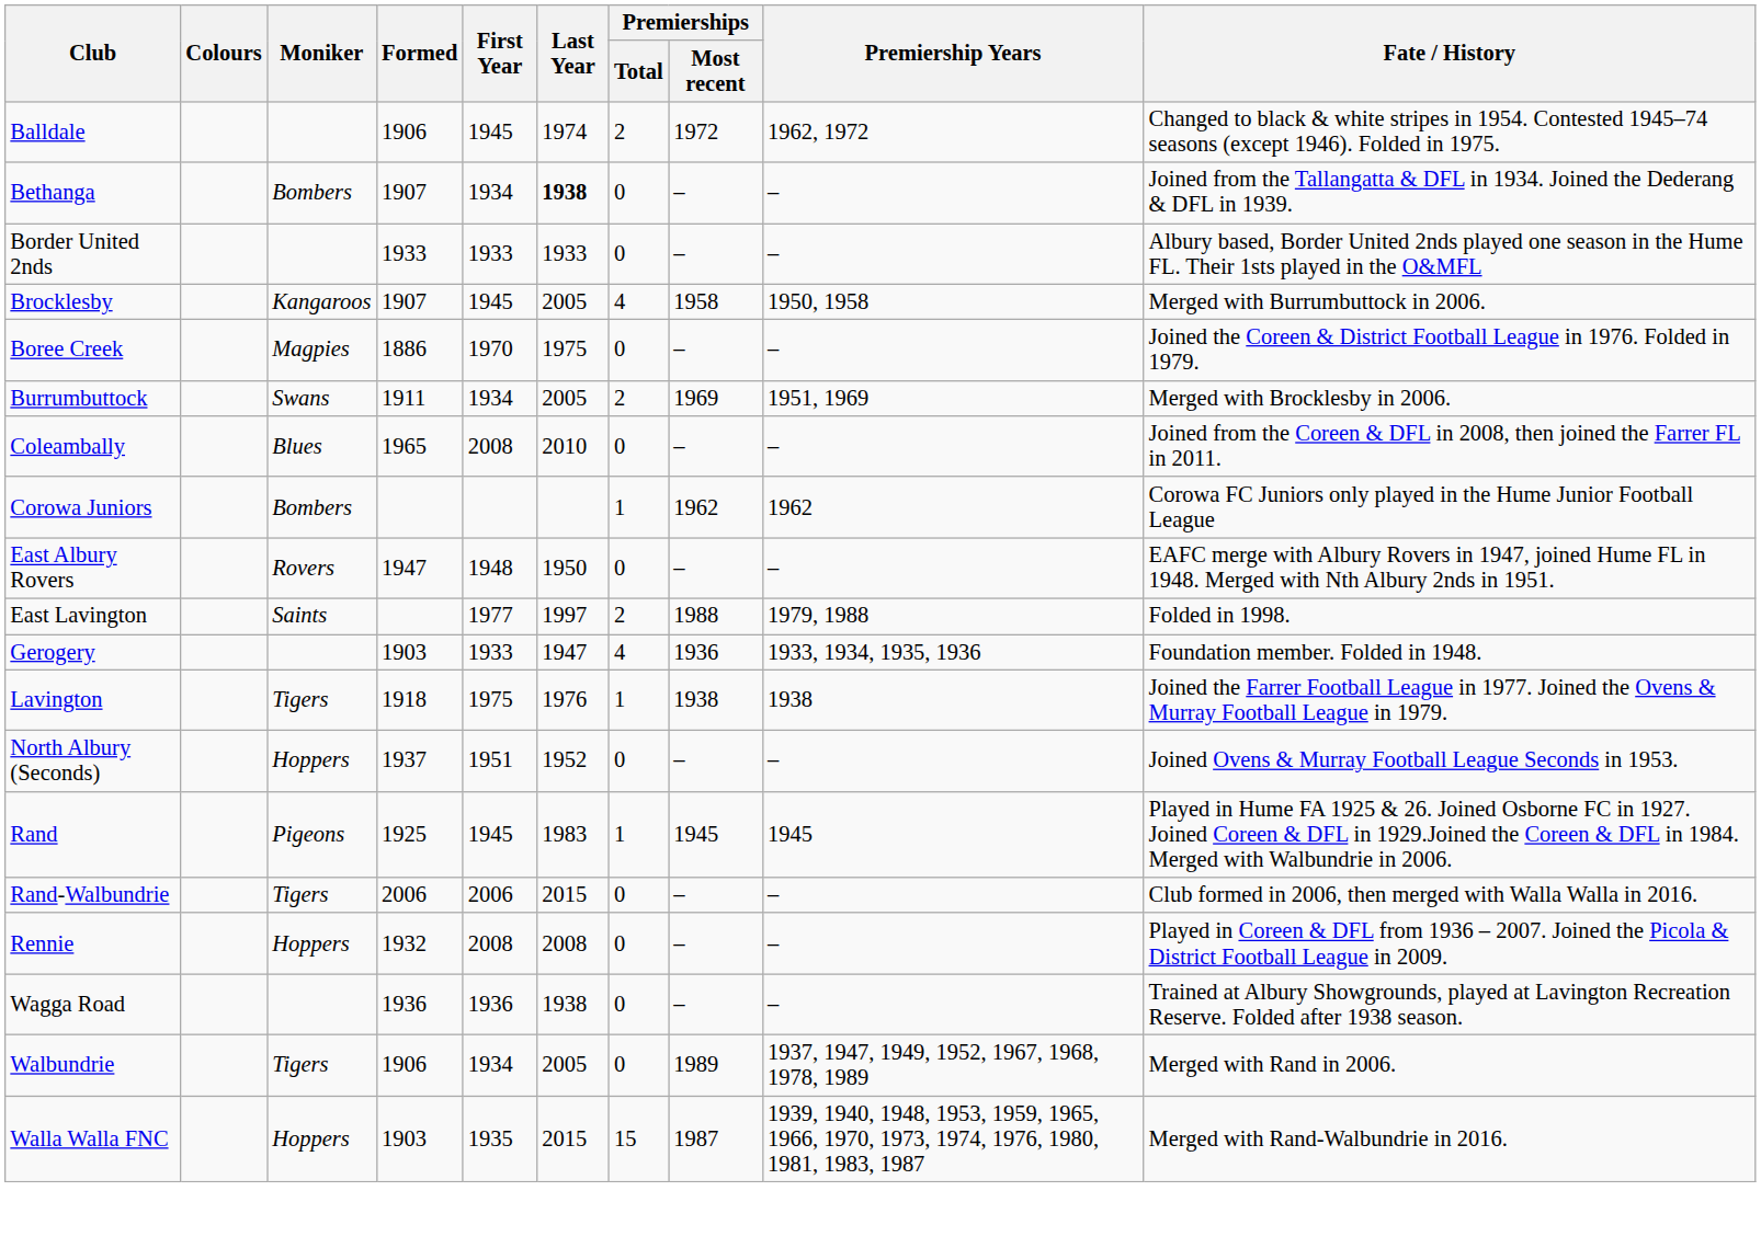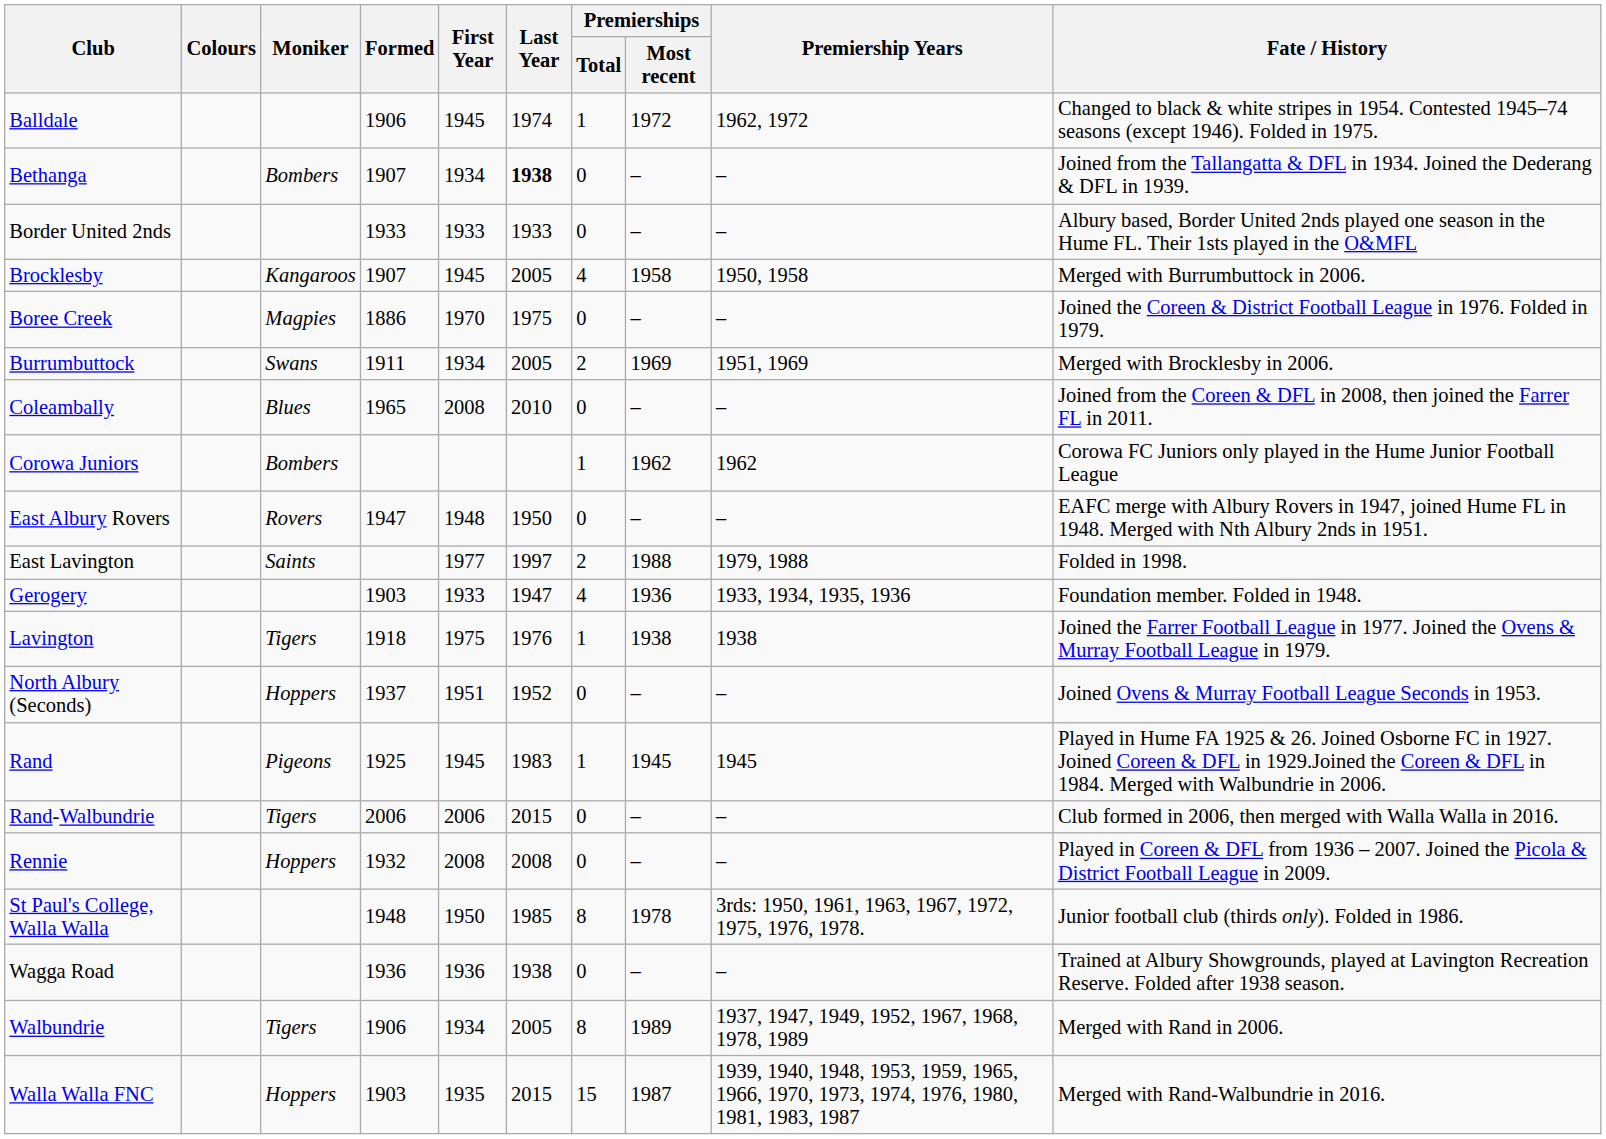 <table class="wikitable sortable">
 <tr>
 <th rowspan=2>Club</th>
 <th rowspan=2 class=unsortable>Colours</th>
 <th rowspan=2>Moniker</th>
 <th rowspan=2>Formed</th>
 <th rowspan=2>First Year</th>
 <th rowspan=2>Last Year</th>
 <th colspan=2>Premierships</th>
 <th rowspan=2 class=unsortable>Premiership Years</th>
 <th rowspan=2 class=unsortable>Fate / History</th>
 </tr>
 <tr>
 <th data-sort-type=number>Total</th>
 <th>Most recent</th>
 </tr>
 <tr>
 <td><a href='#'>Balldale</a></td>
 <td></td>
 <td></td>
 <td>1906</td>
 <td>1945</td>
 <td>1974</td>
-<td>2</td>
+<td>1</td>
 <td>1972</td>
 <td>1962, 1972</td>
 <td>Changed to black & white stripes in 1954. Contested 1945–74 seasons (except 1946). Folded in 1975.</td>
 </tr>
 <tr>
 <td><a href='#'>Bethanga</a></td>
 <td></td>
 <td><em>Bombers</em></td>
 <td>1907</td>
 <td>1934</td>
 <td><strong>1938</strong></td>
 <td>0</td>
 <td>–</td>
 <td>–</td>
 <td>Joined from the <a href='#'>Tallangatta & DFL</a> in 1934. Joined the Dederang & DFL in 1939.</td>
 </tr>
 <tr>
 <td>Border United 2nds</td>
 <td></td>
 <td></td>
 <td>1933</td>
 <td>1933</td>
 <td>1933</td>
 <td>0</td>
 <td>–</td>
 <td>–</td>
 <td>Albury based, Border United 2nds played one season in the Hume FL. Their 1sts played in the <a href='#'>O&MFL</a></td>
 </tr>
 <tr>
 <td><a href='#'>Brocklesby</a></td>
 <td></td>
 <td><em>Kangaroos</em></td>
 <td>1907</td>
 <td>1945</td>
 <td>2005</td>
 <td>4</td>
 <td>1958</td>
 <td>1950, 1958</td>
 <td>Merged with Burrumbuttock in 2006.</td>
 </tr>
 <tr>
 <td><a href='#'>Boree Creek</a></td>
 <td></td>
 <td><em>Magpies</em></td>
 <td>1886</td>
 <td>1970</td>
 <td>1975</td>
 <td>0</td>
 <td>–</td>
 <td>–</td>
 <td>Joined the <a href='#'>Coreen & District Football League</a> in 1976. Folded in 1979.</td>
 </tr>
 <tr>
 <td><a href='#'>Burrumbuttock</a></td>
 <td></td>
 <td><em>Swans</em></td>
 <td>1911</td>
 <td>1934</td>
 <td>2005</td>
 <td>2</td>
 <td>1969</td>
 <td>1951, 1969</td>
 <td>Merged with Brocklesby in 2006.</td>
 </tr>
 <tr>
 <td><a href='#'>Coleambally</a></td>
 <td></td>
 <td><em>Blues</em></td>
 <td>1965</td>
 <td>2008</td>
 <td>2010</td>
 <td>0</td>
 <td>–</td>
 <td>–</td>
 <td>Joined from the <a href='#'>Coreen & DFL</a> in 2008, then joined the <a href='#'>Farrer FL</a> in 2011.</td>
 </tr>
 <tr>
 <td><a href='#'>Corowa Juniors</a></td>
 <td></td>
 <td><em>Bombers</em></td>
 <td></td>
 <td></td>
 <td></td>
 <td>1</td>
 <td>1962</td>
 <td>1962</td>
 <td>Corowa FC Juniors only played in the Hume Junior Football League</td>
 </tr>
 <tr>
 <td><a href='#'>East Albury</a> Rovers</td>
 <td></td>
 <td><em>Rovers</em></td>
 <td>1947</td>
 <td>1948</td>
 <td>1950</td>
 <td>0</td>
 <td>–</td>
 <td>–</td>
 <td>EAFC merge with Albury Rovers in 1947, joined Hume FL in 1948. Merged with Nth Albury 2nds in 1951.</td>
 </tr>
 <tr>
 <td>East Lavington</td>
 <td></td>
 <td><em>Saints</em></td>
 <td></td>
 <td>1977</td>
 <td>1997</td>
 <td>2</td>
 <td>1988</td>
 <td>1979, 1988</td>
 <td>Folded in 1998.</td>
 </tr>
 <tr>
 <td><a href='#'>Gerogery</a></td>
 <td></td>
 <td></td>
 <td>1903</td>
 <td>1933</td>
 <td>1947</td>
 <td>4</td>
 <td>1936</td>
 <td>1933, 1934, 1935, 1936</td>
 <td>Foundation member. Folded in 1948.</td>
 </tr>
 <tr>
 <td><a href='#'>Lavington</a></td>
 <td></td>
 <td><em>Tigers</em></td>
 <td>1918</td>
 <td>1975</td>
 <td>1976</td>
 <td>1</td>
 <td>1938</td>
 <td>1938</td>
 <td>Joined the <a href='#'>Farrer Football League</a> in 1977. Joined the <a href='#'>Ovens & Murray Football League</a> in 1979.</td>
 </tr>
 <tr>
 <td><a href='#'>North Albury</a> (Seconds)</td>
 <td></td>
 <td><em>Hoppers</em></td>
 <td>1937</td>
 <td>1951</td>
 <td>1952</td>
 <td>0</td>
 <td>–</td>
 <td>–</td>
 <td>Joined <a href='#'>Ovens & Murray Football League Seconds</a> in 1953.</td>
 </tr>
 <tr>
 <td><a href='#'>Rand</a></td>
 <td></td>
 <td><em>Pigeons</em></td>
 <td>1925</td>
 <td>1945</td>
 <td>1983</td>
 <td>1</td>
 <td>1945</td>
 <td>1945</td>
 <td>Played in Hume FA 1925 & 26. Joined Osborne FC in 1927. Joined <a href='#'>Coreen & DFL</a> in 1929.Joined the <a href='#'>Coreen & DFL</a> in 1984. Merged with Walbundrie in 2006.</td>
 </tr>
 <tr>
 <td><a href='#'>Rand</a>-<a href='#'>Walbundrie</a></td>
 <td></td>
 <td><em>Tigers</em></td>
 <td>2006</td>
 <td>2006</td>
 <td>2015</td>
 <td>0</td>
 <td>–</td>
 <td>–</td>
 <td>Club formed in 2006, then merged with Walla Walla in 2016.</td>
 </tr>
 <tr>
 <td><a href='#'>Rennie</a></td>
 <td></td>
 <td><em>Hoppers</em></td>
 <td>1932</td>
 <td>2008</td>
 <td>2008</td>
 <td>0</td>
 <td>–</td>
 <td>–</td>
 <td>Played in <a href='#'>Coreen & DFL</a> from 1936 – 2007. Joined the <a href='#'>Picola & District Football League</a> in 2009.</td>
 </tr>
 <tr>
+<td><a href='#'>St Paul's College, Walla Walla</a></td>
+<td></td>
+<td></td>
+<td>1948</td>
+<td>1950</td>
+<td>1985</td>
+<td>8</td>
+<td>1978</td>
+<td>3rds: 1950, 1961, 1963, 1967, 1972, 1975, 1976, 1978.</td>
+<td>Junior football club (thirds <em>only</em>). Folded in 1986.</td>
+</tr>
+<tr>
 <td>Wagga Road</td>
 <td></td>
 <td></td>
 <td>1936</td>
 <td>1936</td>
 <td>1938</td>
 <td>0</td>
 <td>–</td>
 <td>–</td>
 <td>Trained at Albury Showgrounds, played at Lavington Recreation Reserve. Folded after 1938 season.</td>
 </tr>
 <tr>
 <td><a href='#'>Walbundrie</a></td>
 <td></td>
 <td><em>Tigers</em></td>
 <td>1906</td>
 <td>1934</td>
 <td>2005</td>
-<td>0</td>
+<td>8</td>
 <td>1989</td>
 <td>1937, 1947, 1949, 1952, 1967, 1968, 1978, 1989</td>
 <td>Merged with Rand in 2006.</td>
 </tr>
 <tr>
 <td><a href='#'>Walla Walla FNC</a></td>
 <td></td>
 <td><em>Hoppers</em></td>
 <td>1903</td>
 <td>1935</td>
 <td>2015</td>
 <td>15</td>
 <td>1987</td>
 <td>1939, 1940, 1948, 1953, 1959, 1965, 1966, 1970, 1973, 1974, 1976, 1980, 1981, 1983, 1987</td>
 <td>Merged with Rand-Walbundrie in 2016.</td>
 </tr>
 </table>
